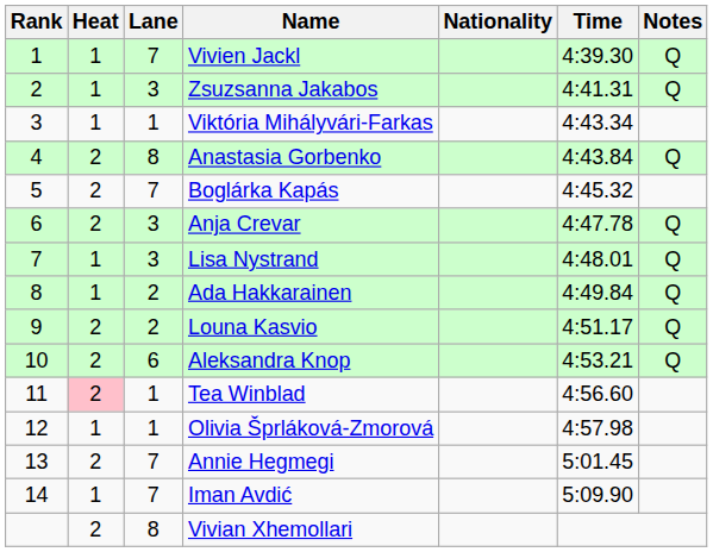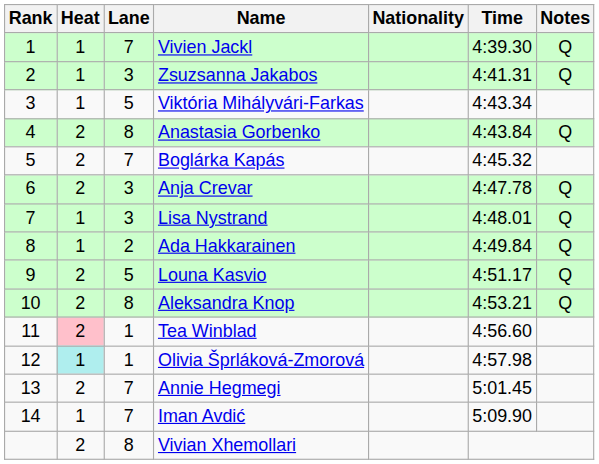 <table class="wikitable sortable" style="text-align:center">
 <tr>
 <th>Rank</th>
 <th>Heat</th>
 <th>Lane</th>
 <th>Name</th>
 <th>Nationality</th>
 <th>Time</th>
 <th>Notes</th>
 </tr>
 <tr bgcolor=ccffcc>
 <td>1</td>
 <td>1</td>
 <td>7</td>
 <td align=left><a href='#'>Vivien Jackl</a></td>
 <td align=left></td>
 <td>4:39.30</td>
 <td>Q</td>
 </tr>
 <tr bgcolor=ccffcc>
 <td>2</td>
 <td>1</td>
 <td>3</td>
 <td align=left><a href='#'>Zsuzsanna Jakabos</a></td>
 <td align=left></td>
 <td>4:41.31</td>
 <td>Q</td>
 </tr>
 <tr>
 <td>3</td>
 <td>1</td>
-<td>1</td>
+<td>5</td>
 <td align=left><a href='#'>Viktória Mihályvári-Farkas</a></td>
 <td align=left></td>
 <td>4:43.34</td>
 <td></td>
 </tr>
 <tr bgcolor=ccffcc>
 <td>4</td>
 <td>2</td>
 <td>8</td>
 <td align=left><a href='#'>Anastasia Gorbenko</a></td>
 <td align=left></td>
 <td>4:43.84</td>
 <td>Q</td>
 </tr>
 <tr>
 <td>5</td>
 <td>2</td>
 <td>7</td>
 <td align=left><a href='#'>Boglárka Kapás</a></td>
 <td align=left></td>
 <td>4:45.32</td>
 <td></td>
 </tr>
 <tr bgcolor=ccffcc>
 <td>6</td>
 <td>2</td>
 <td>3</td>
 <td align=left><a href='#'>Anja Crevar</a></td>
 <td align=left></td>
 <td>4:47.78</td>
 <td>Q</td>
 </tr>
 <tr bgcolor=ccffcc>
 <td>7</td>
 <td>1</td>
 <td>3</td>
 <td align=left><a href='#'>Lisa Nystrand</a></td>
 <td align=left></td>
 <td>4:48.01</td>
 <td>Q</td>
 </tr>
 <tr bgcolor=ccffcc>
 <td>8</td>
 <td>1</td>
 <td>2</td>
 <td align=left><a href='#'>Ada Hakkarainen</a></td>
 <td align=left></td>
 <td>4:49.84</td>
 <td>Q</td>
 </tr>
 <tr bgcolor=ccffcc>
 <td>9</td>
 <td>2</td>
-<td>2</td>
+<td>5</td>
 <td align=left><a href='#'>Louna Kasvio</a></td>
 <td align=left></td>
 <td>4:51.17</td>
 <td>Q</td>
 </tr>
 <tr bgcolor=ccffcc>
 <td>10</td>
 <td>2</td>
-<td>6</td>
+<td>8</td>
 <td align=left><a href='#'>Aleksandra Knop</a></td>
 <td align=left></td>
 <td>4:53.21</td>
 <td>Q</td>
 </tr>
 <tr>
 <td>11</td>
 <td style="background: pink;">2</td>
 <td>1</td>
 <td align=left><a href='#'>Tea Winblad</a></td>
 <td align=left></td>
 <td>4:56.60</td>
 <td></td>
 </tr>
 <tr>
 <td>12</td>
-<td>1</td>
+<td style="background: paleturquoise;">1</td>
 <td>1</td>
 <td align=left><a href='#'>Olivia Šprláková-Zmorová</a></td>
 <td align=left></td>
 <td>4:57.98</td>
 <td></td>
 </tr>
 <tr>
 <td>13</td>
 <td>2</td>
 <td>7</td>
 <td align=left><a href='#'>Annie Hegmegi</a></td>
 <td align=left></td>
 <td>5:01.45</td>
 <td></td>
 </tr>
 <tr>
 <td>14</td>
 <td>1</td>
 <td>7</td>
 <td align=left><a href='#'>Iman Avdić</a></td>
 <td align=left></td>
 <td>5:09.90</td>
 <td></td>
 </tr>
 <tr>
 <td></td>
 <td>2</td>
 <td>8</td>
 <td align=left><a href='#'>Vivian Xhemollari</a></td>
 <td align=left></td>
 <td colspan=2></td>
 </tr>
 </table>
